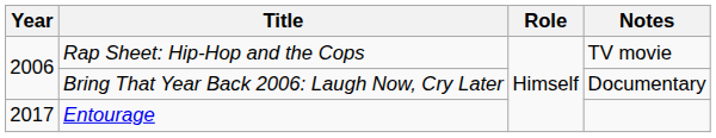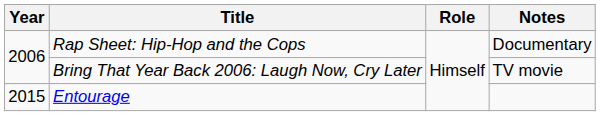 <table class="wikitable sortable">
 <tr>
 <th>Year</th>
 <th>Title</th>
 <th>Role</th>
 <th>Notes</th>
 </tr>
 <tr>
 <td rowspan="2">2006</td>
 <td><em>Rap Sheet: Hip-Hop and the Cops</em></td>
 <td rowspan="3">Himself</td>
+<td>Documentary</td>
+</tr>
+<tr>
+<td><em>Bring That Year Back 2006: Laugh Now, Cry Later</em></td>
 <td>TV movie</td>
 </tr>
 <tr>
-<td><em>Bring That Year Back 2006: Laugh Now, Cry Later</em></td>
-<td>Documentary</td>
-</tr>
-<tr>
-<td>2017</td>
+<td>2015</td>
 <td><em><a href='#'>Entourage</a></em></td>
 <td></td>
 </tr>
 </table>
